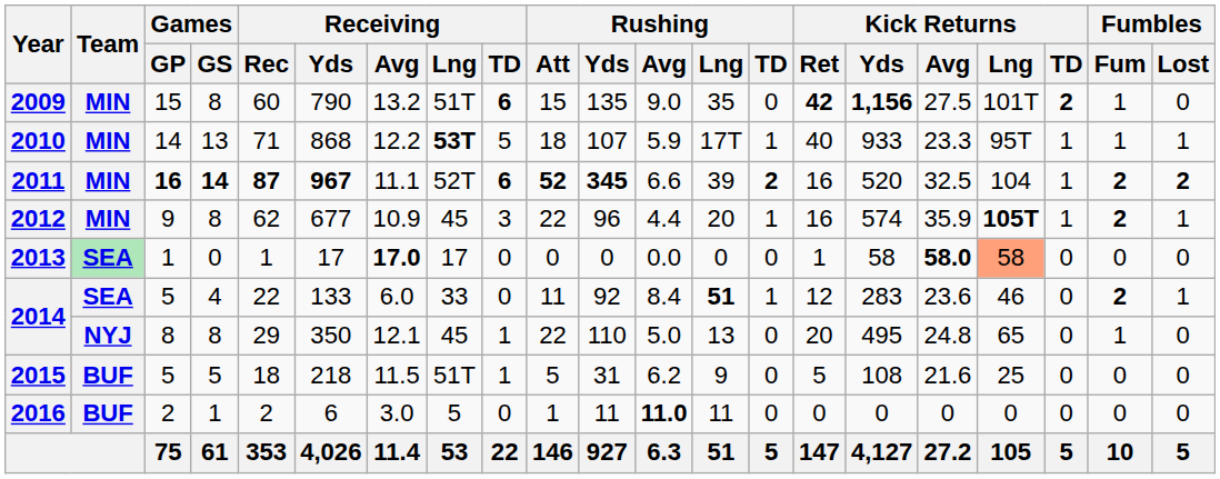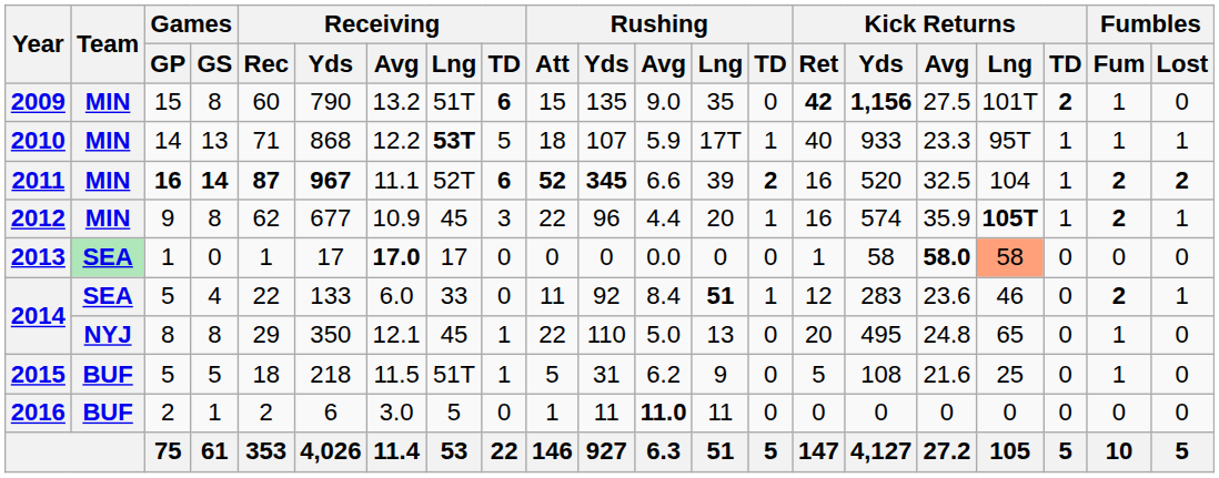 <table class="wikitable" style="text-align:center;">
 <tr>
 <th rowspan="2">Year</th>
 <th rowspan="2">Team</th>
 <th colspan="2">Games</th>
 <th colspan="5">Receiving</th>
 <th colspan="5">Rushing</th>
 <th colspan="5">Kick Returns</th>
 <th colspan="2">Fumbles</th>
 </tr>
 <tr>
 <th>GP</th>
 <th>GS</th>
 <th>Rec</th>
 <th>Yds</th>
 <th>Avg</th>
 <th>Lng</th>
 <th>TD</th>
 <th>Att</th>
 <th>Yds</th>
 <th>Avg</th>
 <th>Lng</th>
 <th>TD</th>
 <th>Ret</th>
 <th>Yds</th>
 <th>Avg</th>
 <th>Lng</th>
 <th>TD</th>
 <th>Fum</th>
 <th>Lost</th>
 </tr>
 <tr>
 <th><a href='#'>2009</a></th>
 <th><a href='#'>MIN</a></th>
 <td>15</td>
 <td>8</td>
 <td>60</td>
 <td>790</td>
 <td>13.2</td>
 <td>51T</td>
 <td><strong>6</strong></td>
 <td>15</td>
 <td>135</td>
 <td>9.0</td>
 <td>35</td>
 <td>0</td>
 <td><strong>42</strong></td>
 <td><strong>1,156</strong></td>
 <td>27.5</td>
 <td>101T</td>
 <td><strong>2</strong></td>
 <td>1</td>
 <td>0</td>
 </tr>
 <tr>
 <th><a href='#'>2010</a></th>
 <th><a href='#'>MIN</a></th>
 <td>14</td>
 <td>13</td>
 <td>71</td>
 <td>868</td>
 <td>12.2</td>
 <td><strong>53T</strong></td>
 <td>5</td>
 <td>18</td>
 <td>107</td>
 <td>5.9</td>
 <td>17T</td>
 <td>1</td>
 <td>40</td>
 <td>933</td>
 <td>23.3</td>
 <td>95T</td>
 <td>1</td>
 <td>1</td>
 <td>1</td>
 </tr>
 <tr>
 <th><a href='#'>2011</a></th>
 <th><a href='#'>MIN</a></th>
 <td><strong>16</strong></td>
 <td><strong>14</strong></td>
 <td><strong>87</strong></td>
 <td><strong>967</strong></td>
 <td>11.1</td>
 <td>52T</td>
 <td><strong>6</strong></td>
 <td><strong>52</strong></td>
 <td><strong>345</strong></td>
 <td>6.6</td>
 <td>39</td>
 <td><strong>2</strong></td>
 <td>16</td>
 <td>520</td>
 <td>32.5</td>
 <td>104</td>
 <td>1</td>
 <td><strong>2</strong></td>
 <td><strong>2</strong></td>
 </tr>
 <tr>
 <th><a href='#'>2012</a></th>
 <th><a href='#'>MIN</a></th>
 <td>9</td>
 <td>8</td>
 <td>62</td>
 <td>677</td>
 <td>10.9</td>
 <td>45</td>
 <td>3</td>
 <td>22</td>
 <td>96</td>
 <td>4.4</td>
 <td>20</td>
 <td>1</td>
 <td>16</td>
 <td>574</td>
 <td>35.9</td>
 <td><strong>105T</strong></td>
 <td>1</td>
 <td><strong>2</strong></td>
 <td>1</td>
 </tr>
 <tr>
 <th><a href='#'>2013</a></th>
 <th style="background:#afe6ba; width:3em;"><a href='#'>SEA</a></th>
 <td>1</td>
 <td>0</td>
 <td>1</td>
 <td>17</td>
 <td><strong>17.0</strong></td>
 <td>17</td>
 <td>0</td>
 <td>0</td>
 <td>0</td>
 <td>0.0</td>
 <td>0</td>
 <td>0</td>
 <td>1</td>
 <td>58</td>
 <td><strong>58.0</strong></td>
 <td style="background: lightsalmon;">58</td>
 <td>0</td>
 <td>0</td>
 <td>0</td>
 </tr>
 <tr>
 <th rowspan="2"><a href='#'>2014</a></th>
 <th><a href='#'>SEA</a></th>
 <td>5</td>
 <td>4</td>
 <td>22</td>
 <td>133</td>
 <td>6.0</td>
 <td>33</td>
 <td>0</td>
 <td>11</td>
 <td>92</td>
 <td>8.4</td>
 <td><strong>51</strong></td>
 <td>1</td>
 <td>12</td>
 <td>283</td>
 <td>23.6</td>
 <td>46</td>
 <td>0</td>
 <td><strong>2</strong></td>
 <td>1</td>
 </tr>
 <tr>
 <th><a href='#'>NYJ</a></th>
 <td>8</td>
 <td>8</td>
 <td>29</td>
 <td>350</td>
 <td>12.1</td>
 <td>45</td>
 <td>1</td>
 <td>22</td>
 <td>110</td>
 <td>5.0</td>
 <td>13</td>
 <td>0</td>
 <td>20</td>
 <td>495</td>
 <td>24.8</td>
 <td>65</td>
 <td>0</td>
 <td>1</td>
 <td>0</td>
 </tr>
 <tr>
 <th><a href='#'>2015</a></th>
 <th><a href='#'>BUF</a></th>
 <td>5</td>
 <td>5</td>
 <td>18</td>
 <td>218</td>
 <td>11.5</td>
 <td>51T</td>
 <td>1</td>
 <td>5</td>
 <td>31</td>
 <td>6.2</td>
 <td>9</td>
 <td>0</td>
 <td>5</td>
 <td>108</td>
 <td>21.6</td>
 <td>25</td>
 <td>0</td>
-<td>0</td>
+<td>1</td>
 <td>0</td>
 </tr>
 <tr>
 <th><a href='#'>2016</a></th>
 <th><a href='#'>BUF</a></th>
 <td>2</td>
 <td>1</td>
 <td>2</td>
 <td>6</td>
 <td>3.0</td>
 <td>5</td>
 <td>0</td>
 <td>1</td>
 <td>11</td>
 <td><strong>11.0</strong></td>
 <td>11</td>
 <td>0</td>
 <td>0</td>
 <td>0</td>
 <td>0</td>
 <td>0</td>
 <td>0</td>
 <td>0</td>
 <td>0</td>
 </tr>
 <tr>
 <th colspan="2"></th>
 <th>75</th>
 <th>61</th>
 <th>353</th>
 <th>4,026</th>
 <th>11.4</th>
 <th>53</th>
 <th>22</th>
 <th>146</th>
 <th>927</th>
 <th>6.3</th>
 <th>51</th>
 <th>5</th>
 <th>147</th>
 <th>4,127</th>
 <th>27.2</th>
 <th>105</th>
 <th>5</th>
 <th>10</th>
 <th>5</th>
 </tr>
 </table>
